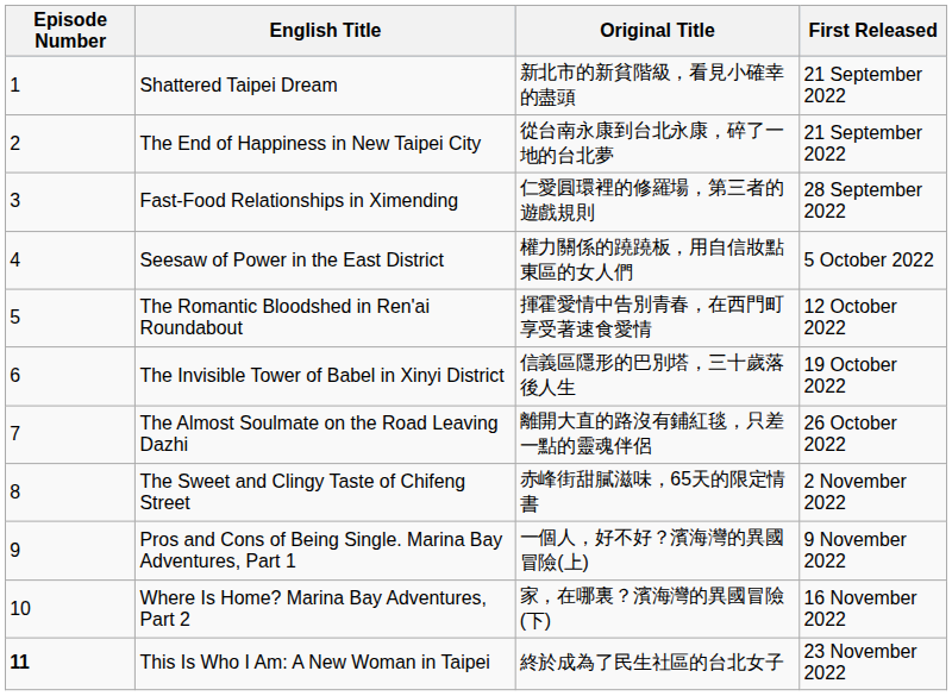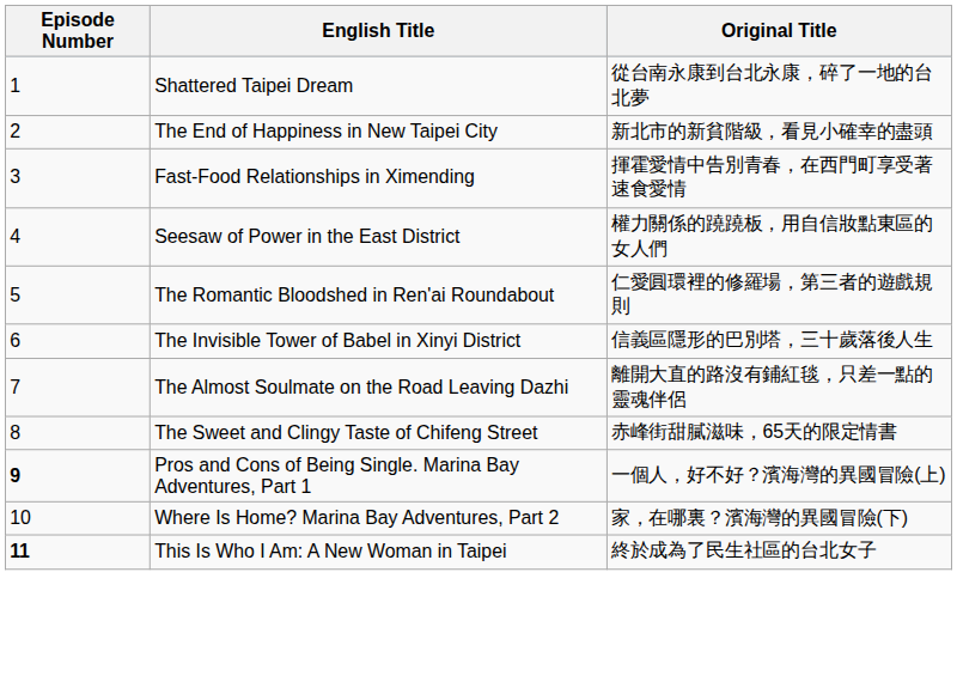 <table class="wikitable" width="800">
 <tr style="background:#ABCDEF;">
 <th>Episode Number</th>
 <th>English Title</th>
 <th>Original Title</th>
-<th>First Released</th>
 </tr>
 <tr>
 <td>1</td>
 <td>Shattered Taipei Dream</td>
-<td>新北市的新貧階級，看見小確幸的盡頭</td>
-<td>21 September 2022</td>
+<td>從台南永康到台北永康，碎了一地的台北夢</td>
 </tr>
 <tr>
 <td>2</td>
 <td>The End of Happiness in New Taipei City</td>
-<td>從台南永康到台北永康，碎了一地的台北夢</td>
-<td>21 September 2022</td>
+<td>新北市的新貧階級，看見小確幸的盡頭</td>
 </tr>
 <tr>
 <td>3</td>
 <td>Fast-Food Relationships in Ximending</td>
-<td>仁愛圓環裡的修羅場，第三者的遊戲規則</td>
-<td>28 September 2022</td>
+<td>揮霍愛情中告別青春，在西門町享受著速食愛情</td>
 </tr>
 <tr>
 <td>4</td>
 <td>Seesaw of Power in the East District</td>
 <td>權力關係的蹺蹺板，用自信妝點東區的女人們</td>
-<td>5 October 2022</td>
 </tr>
 <tr>
 <td>5</td>
 <td>The Romantic Bloodshed in Ren'ai Roundabout</td>
-<td>揮霍愛情中告別青春，在西門町享受著速食愛情</td>
-<td>12 October 2022</td>
+<td>仁愛圓環裡的修羅場，第三者的遊戲規則</td>
 </tr>
 <tr>
 <td>6</td>
 <td>The Invisible Tower of Babel in Xinyi District</td>
 <td>信義區隱形的巴別塔，三十歲落後人生</td>
-<td>19 October 2022</td>
 </tr>
 <tr>
 <td>7</td>
 <td>The Almost Soulmate on the Road Leaving Dazhi</td>
 <td>離開大直的路沒有鋪紅毯，只差一點的靈魂伴侶</td>
-<td>26 October 2022</td>
 </tr>
 <tr>
 <td>8</td>
 <td>The Sweet and Clingy Taste of Chifeng Street</td>
 <td>赤峰街甜膩滋味，65天的限定情書</td>
-<td>2 November 2022</td>
 </tr>
 <tr>
-<td>9</td>
+<td><strong>9</strong></td>
 <td>Pros and Cons of Being Single. Marina Bay Adventures, Part 1</td>
 <td>一個人，好不好？濱海灣的異國冒險(上)</td>
-<td>9 November 2022</td>
 </tr>
 <tr>
 <td>10</td>
 <td>Where Is Home? Marina Bay Adventures, Part 2</td>
 <td>家，在哪裏？濱海灣的異國冒險(下)</td>
-<td>16 November 2022</td>
 </tr>
 <tr>
 <td><strong>11</strong></td>
 <td>This Is Who I Am: A New Woman in Taipei</td>
 <td>終於成為了民生社區的台北女子</td>
-<td>23 November 2022</td>
 </tr>
 </table>
